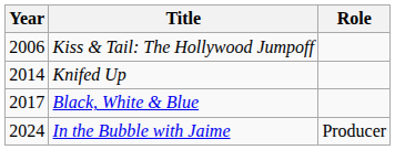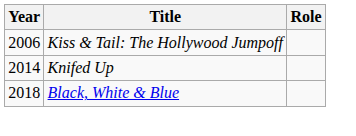 <table class="wikitable plainrowheaders sortable" style="margin-right: 0;">
 <tr>
 <th>Year</th>
 <th>Title</th>
 <th>Role</th>
 </tr>
 <tr>
 <td>2006</td>
 <td><em>Kiss & Tail: The Hollywood Jumpoff</em></td>
 <td></td>
 </tr>
 <tr>
 <td>2014</td>
 <td><em>Knifed Up</em></td>
 <td></td>
 </tr>
 <tr>
-<td>2017</td>
+<td>2018</td>
 <td><em><a href='#'>Black, White & Blue</a></em></td>
 <td></td>
 </tr>
-<tr>
-<td>2024</td>
-<td><em><a href='#'>In the Bubble with Jaime</a></em></td>
-<td>Producer </td>
-</tr>
 </table>
